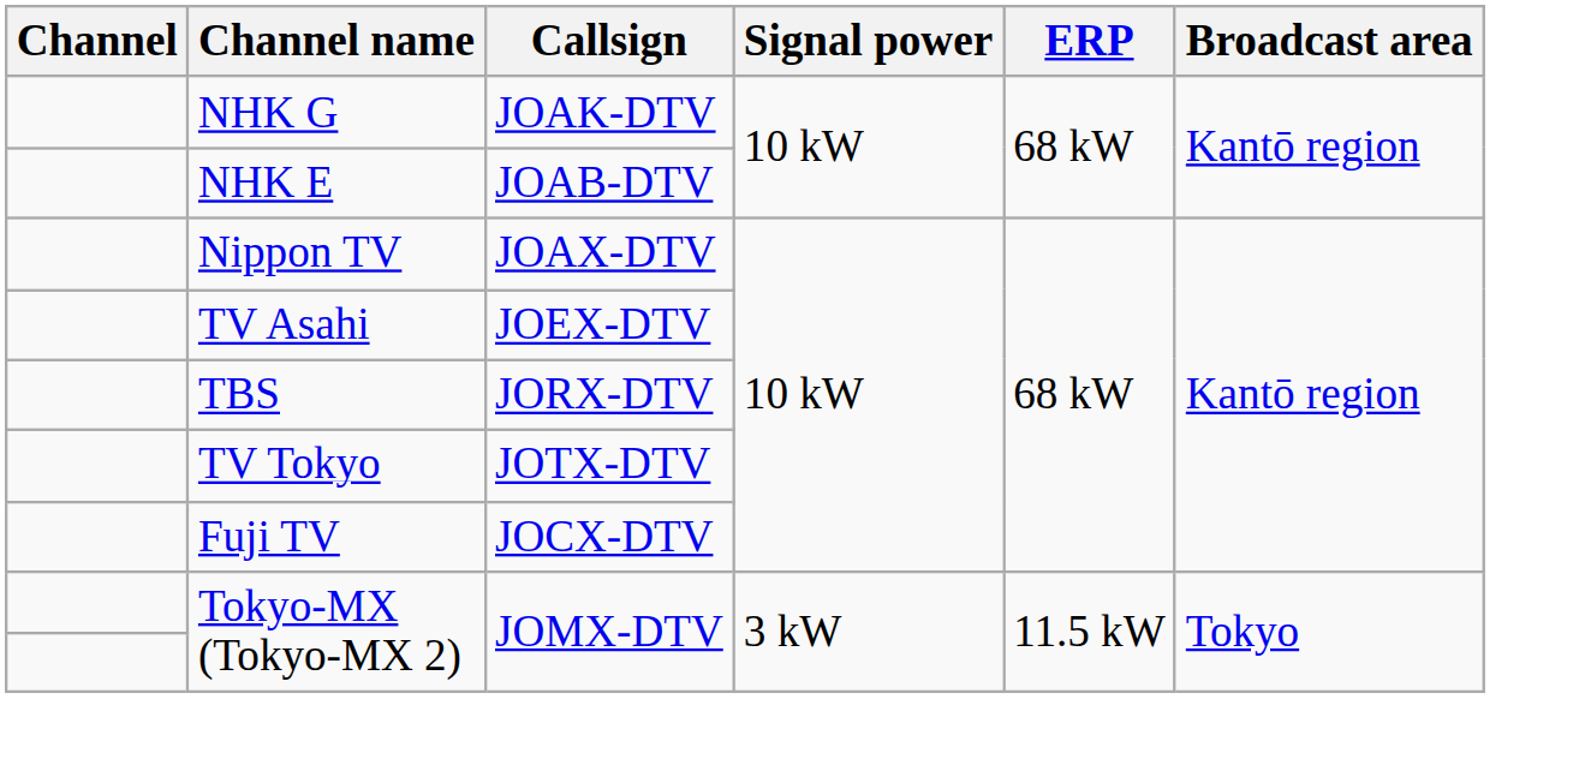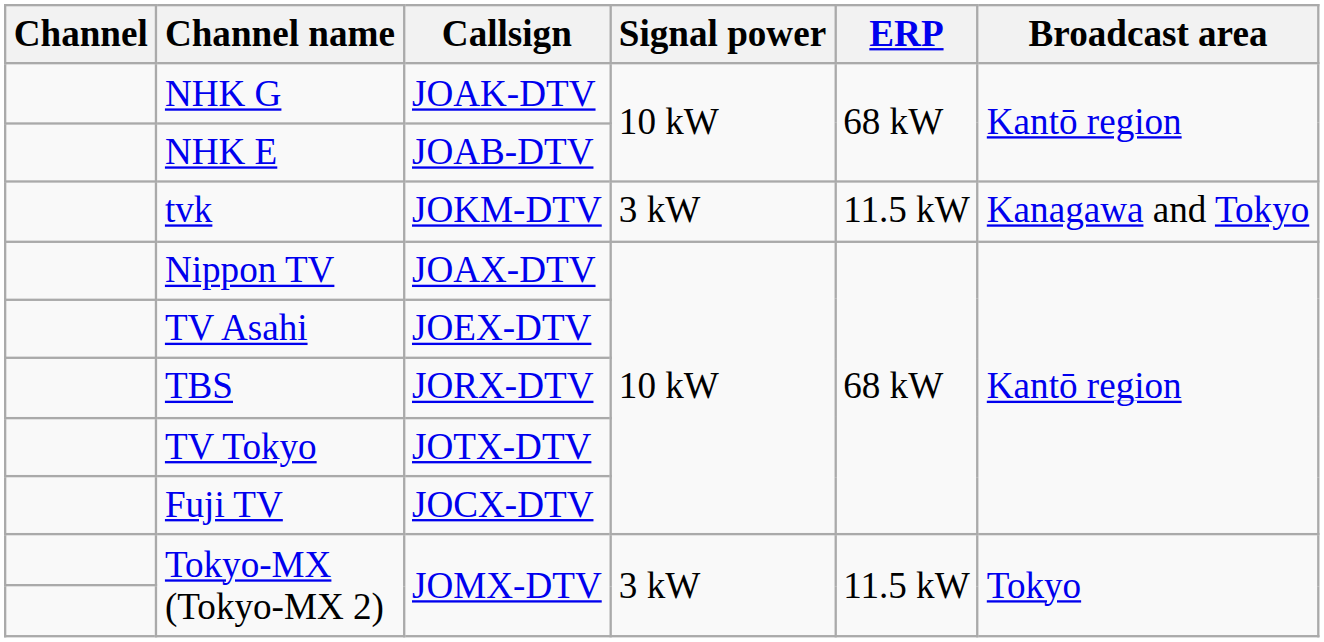 <table class="wikitable">
 <tr>
 <th>Channel</th>
 <th>Channel name</th>
 <th>Callsign</th>
 <th>Signal power</th>
 <th><a href='#'>ERP</a></th>
 <th>Broadcast area</th>
 </tr>
 <tr>
 <td></td>
 <td><a href='#'>NHK G</a></td>
 <td><a href='#'>JOAK-DTV</a></td>
 <td rowspan=2>10 kW</td>
 <td rowspan=2>68 kW</td>
 <td rowspan=2><a href='#'>Kantō region</a></td>
 </tr>
 <tr>
 <td></td>
 <td><a href='#'>NHK E</a></td>
 <td><a href='#'>JOAB-DTV</a></td>
+</tr>
+<tr>
+<td></td>
+<td><a href='#'>tvk</a></td>
+<td><a href='#'>JOKM-DTV</a></td>
+<td>3 kW</td>
+<td>11.5 kW</td>
+<td rowspan><a href='#'>Kanagawa</a> and <a href='#'>Tokyo</a></td>
 </tr>
 <tr>
 <td></td>
 <td><a href='#'>Nippon TV</a></td>
 <td><a href='#'>JOAX-DTV</a></td>
 <td rowspan=5>10 kW</td>
 <td rowspan=5>68 kW</td>
 <td rowspan=5><a href='#'>Kantō region</a></td>
 </tr>
 <tr>
 <td></td>
 <td><a href='#'>TV Asahi</a></td>
 <td><a href='#'>JOEX-DTV</a></td>
 </tr>
 <tr>
 <td></td>
 <td><a href='#'>TBS</a></td>
 <td><a href='#'>JORX-DTV</a></td>
 </tr>
 <tr>
 <td></td>
 <td><a href='#'>TV Tokyo</a></td>
 <td><a href='#'>JOTX-DTV</a></td>
 </tr>
 <tr>
 <td></td>
 <td><a href='#'>Fuji TV</a></td>
 <td><a href='#'>JOCX-DTV</a></td>
 </tr>
 <tr>
 <td></td>
 <td rowspan="2"><a href='#'>Tokyo-MX</a><br>(Tokyo-MX 2)</td>
 <td rowspan="2"><a href='#'>JOMX-DTV</a></td>
 <td rowspan="2">3 kW</td>
 <td rowspan="2">11.5 kW</td>
 <td rowspan="2"><a href='#'>Tokyo</a></td>
 </tr>
 <tr>
 <td></td>
 </tr>
 </table>
